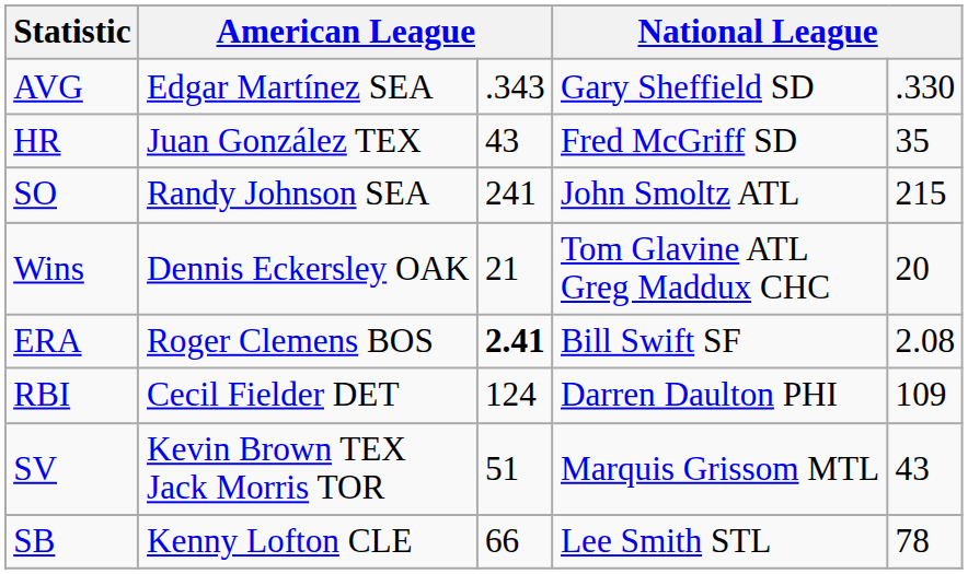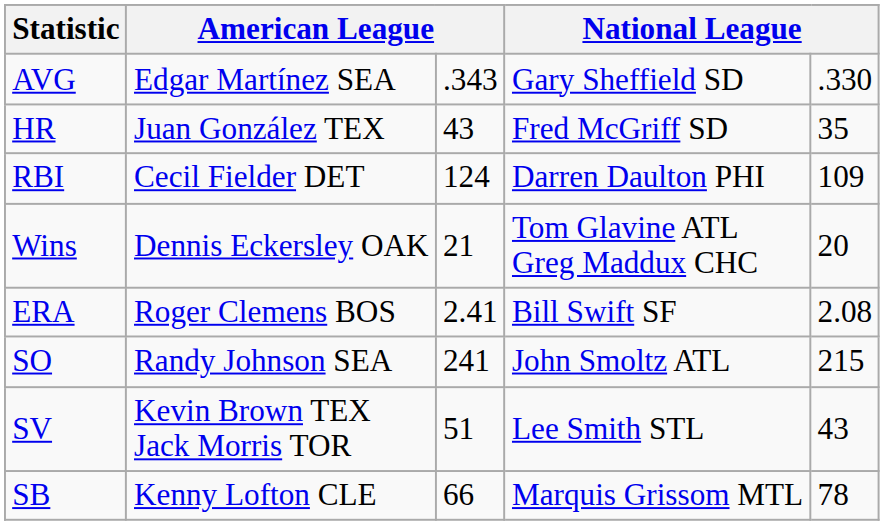 <table class="wikitable">
 <tr>
 <th>Statistic</th>
 <th colspan=2><a href='#'>American League</a></th>
 <th colspan=2><a href='#'>National League</a></th>
 </tr>
 <tr>
 <td><a href='#'>AVG</a></td>
 <td><a href='#'>Edgar Martínez</a> SEA</td>
 <td>.343</td>
 <td><a href='#'>Gary Sheffield</a> SD</td>
 <td>.330</td>
 </tr>
 <tr>
 <td><a href='#'>HR</a></td>
 <td><a href='#'>Juan González</a> TEX</td>
 <td>43</td>
 <td><a href='#'>Fred McGriff</a> SD</td>
 <td>35</td>
 </tr>
 <tr>
-<td><a href='#'>SO</a></td>
-<td><a href='#'>Randy Johnson</a> SEA</td>
-<td>241</td>
-<td><a href='#'>John Smoltz</a> ATL</td>
-<td>215</td>
+<td><a href='#'>RBI</a></td>
+<td><a href='#'>Cecil Fielder</a> DET</td>
+<td>124</td>
+<td><a href='#'>Darren Daulton</a> PHI</td>
+<td>109</td>
 </tr>
 <tr>
 <td><a href='#'>Wins</a></td>
 <td><a href='#'>Dennis Eckersley</a> OAK</td>
 <td>21</td>
 <td><a href='#'>Tom Glavine</a> ATL <br> <a href='#'>Greg Maddux</a> CHC</td>
 <td>20</td>
 </tr>
 <tr>
 <td><a href='#'>ERA</a></td>
 <td><a href='#'>Roger Clemens</a> BOS</td>
-<td><strong>2.41</strong></td>
+<td>2.41</td>
 <td><a href='#'>Bill Swift</a> SF</td>
 <td>2.08</td>
 </tr>
 <tr>
-<td><a href='#'>RBI</a></td>
-<td><a href='#'>Cecil Fielder</a> DET</td>
-<td>124</td>
-<td><a href='#'>Darren Daulton</a> PHI</td>
-<td>109</td>
+<td><a href='#'>SO</a></td>
+<td><a href='#'>Randy Johnson</a> SEA</td>
+<td>241</td>
+<td><a href='#'>John Smoltz</a> ATL</td>
+<td>215</td>
 </tr>
 <tr>
 <td><a href='#'>SV</a></td>
 <td><a href='#'>Kevin Brown</a> TEX <br> <a href='#'>Jack Morris</a> TOR</td>
 <td>51</td>
-<td><a href='#'>Marquis Grissom</a> MTL</td>
+<td><a href='#'>Lee Smith</a> STL</td>
 <td>43</td>
 </tr>
 <tr>
 <td><a href='#'>SB</a></td>
 <td><a href='#'>Kenny Lofton</a> CLE</td>
 <td>66</td>
-<td><a href='#'>Lee Smith</a> STL</td>
+<td><a href='#'>Marquis Grissom</a> MTL</td>
 <td>78</td>
 </tr>
 </table>
